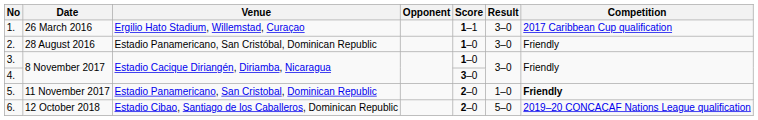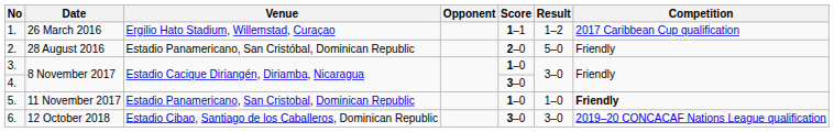 <table class="wikitable" style="font-size:85%;">
 <tr>
 <th>No</th>
 <th>Date</th>
 <th>Venue</th>
 <th>Opponent</th>
 <th>Score</th>
 <th>Result</th>
 <th>Competition</th>
 </tr>
 <tr>
 <td>1.</td>
 <td>26 March 2016</td>
 <td><a href='#'>Ergilio Hato Stadium</a>, <a href='#'>Willemstad</a>, <a href='#'>Curaçao</a></td>
 <td></td>
 <td align=center><strong>1</strong>–1</td>
-<td align=center>3–0</td>
+<td align=center>1–2</td>
 <td><a href='#'>2017 Caribbean Cup qualification</a></td>
 </tr>
 <tr>
 <td>2.</td>
 <td>28 August 2016</td>
 <td>Estadio Panamericano, San Cristóbal, Dominican Republic</td>
 <td></td>
-<td align=center><strong>1</strong>–0</td>
-<td align=center>3–0</td>
+<td align=center><strong>2</strong>–0</td>
+<td align=center>5–0</td>
 <td>Friendly</td>
 </tr>
 <tr>
 <td>3.</td>
 <td rowspan="2">8 November 2017</td>
 <td rowspan="2"><a href='#'>Estadio Cacique Diriangén</a>, <a href='#'>Diriamba</a>, <a href='#'>Nicaragua</a></td>
 <td rowspan="2"></td>
 <td align=center><strong>1</strong>–0</td>
 <td rowspan="2" style="text-align:center">3–0</td>
 <td rowspan="2">Friendly</td>
 </tr>
 <tr>
 <td>4.</td>
 <td align=center><strong>3</strong>–0</td>
 </tr>
 <tr>
 <td>5.</td>
 <td>11 November 2017</td>
 <td><a href='#'>Estadio Panamericano</a>, <a href='#'>San Cristobal</a>, <a href='#'>Dominican Republic</a></td>
 <td></td>
-<td align=center><strong>2</strong>–0</td>
+<td align=center><strong>1</strong>–0</td>
 <td align=center>1–0</td>
 <td><strong>Friendly</strong></td>
 </tr>
 <tr>
 <td>6.</td>
 <td>12 October 2018</td>
 <td><a href='#'>Estadio Cibao</a>, <a href='#'>Santiago de los Caballeros</a>, Dominican Republic</td>
 <td></td>
-<td align=center><strong>2</strong>–0</td>
-<td align=center>5–0</td>
+<td align=center><strong>3</strong>–0</td>
+<td align=center>3–0</td>
 <td><a href='#'>2019–20 CONCACAF Nations League qualification</a></td>
 </tr>
 </table>
